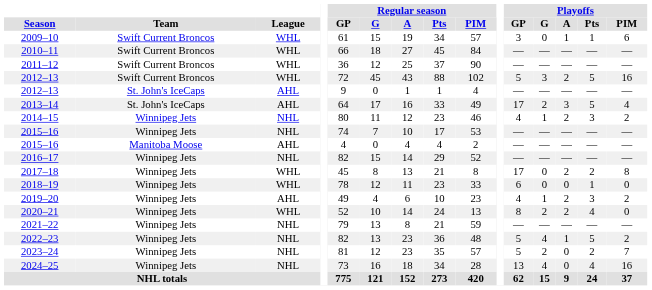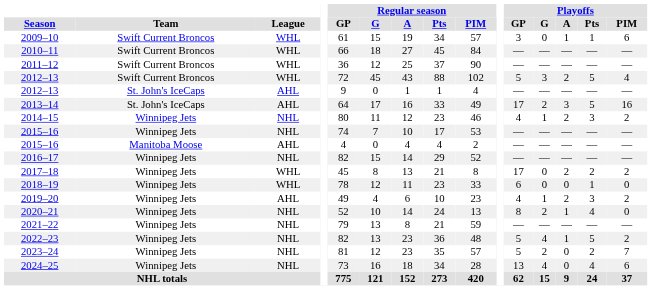 <table border="0" cellpadding="1" cellspacing="0" style="text-align:center; width:60em;">
 <tr bgcolor="#e0e0e0">
 <th colspan="3" bgcolor="#ffffff"> </th>
 <th rowspan="99" bgcolor="#ffffff"> </th>
 <th colspan="5"><a href='#'>Regular season</a></th>
 <th rowspan="99" bgcolor="#ffffff"> </th>
 <th colspan="5"><a href='#'>Playoffs</a></th>
 </tr>
 <tr bgcolor="#e0e0e0">
 <th><a href='#'>Season</a></th>
 <th>Team</th>
 <th>League</th>
 <th>GP</th>
 <th><a href='#'>G</a></th>
 <th><a href='#'>A</a></th>
 <th><a href='#'>Pts</a></th>
 <th><a href='#'>PIM</a></th>
 <th>GP</th>
 <th>G</th>
 <th>A</th>
 <th>Pts</th>
 <th>PIM</th>
 </tr>
 <tr>
 <td><a href='#'>2009–10</a></td>
 <td><a href='#'>Swift Current Broncos</a></td>
 <td><a href='#'>WHL</a></td>
 <td>61</td>
 <td>15</td>
 <td>19</td>
 <td>34</td>
 <td>57</td>
 <td>3</td>
 <td>0</td>
 <td>1</td>
 <td>1</td>
 <td>6</td>
 </tr>
 <tr bgcolor="#f0f0f0">
 <td><a href='#'>2010–11</a></td>
 <td>Swift Current Broncos</td>
 <td>WHL</td>
 <td>66</td>
 <td>18</td>
 <td>27</td>
 <td>45</td>
 <td>84</td>
 <td>—</td>
 <td>—</td>
 <td>—</td>
 <td>—</td>
 <td>—</td>
 </tr>
 <tr>
 <td><a href='#'>2011–12</a></td>
 <td>Swift Current Broncos</td>
 <td>WHL</td>
 <td>36</td>
 <td>12</td>
 <td>25</td>
 <td>37</td>
 <td>90</td>
 <td>—</td>
 <td>—</td>
 <td>—</td>
 <td>—</td>
 <td>—</td>
 </tr>
 <tr bgcolor="#f0f0f0">
 <td><a href='#'>2012–13</a></td>
 <td>Swift Current Broncos</td>
 <td>WHL</td>
 <td>72</td>
 <td>45</td>
 <td>43</td>
 <td>88</td>
 <td>102</td>
 <td>5</td>
 <td>3</td>
 <td>2</td>
 <td>5</td>
-<td>16</td>
+<td>4</td>
 </tr>
 <tr>
 <td><a href='#'>2012–13</a></td>
 <td><a href='#'>St. John's IceCaps</a></td>
 <td><a href='#'>AHL</a></td>
 <td>9</td>
 <td>0</td>
 <td>1</td>
 <td>1</td>
 <td>4</td>
 <td>—</td>
 <td>—</td>
 <td>—</td>
 <td>—</td>
 <td>—</td>
 </tr>
 <tr bgcolor="#f0f0f0">
 <td><a href='#'>2013–14</a></td>
 <td>St. John's IceCaps</td>
 <td>AHL</td>
 <td>64</td>
 <td>17</td>
 <td>16</td>
 <td>33</td>
 <td>49</td>
 <td>17</td>
 <td>2</td>
 <td>3</td>
 <td>5</td>
-<td>4</td>
+<td>16</td>
 </tr>
 <tr>
 <td><a href='#'>2014–15</a></td>
 <td><a href='#'>Winnipeg Jets</a></td>
 <td><a href='#'>NHL</a></td>
 <td>80</td>
 <td>11</td>
 <td>12</td>
 <td>23</td>
 <td>46</td>
 <td>4</td>
 <td>1</td>
 <td>2</td>
 <td>3</td>
 <td>2</td>
 </tr>
 <tr bgcolor="#f0f0f0">
 <td><a href='#'>2015–16</a></td>
 <td>Winnipeg Jets</td>
 <td>NHL</td>
 <td>74</td>
 <td>7</td>
 <td>10</td>
 <td>17</td>
 <td>53</td>
 <td>—</td>
 <td>—</td>
 <td>—</td>
 <td>—</td>
 <td>—</td>
 </tr>
 <tr>
 <td><a href='#'>2015–16</a></td>
 <td><a href='#'>Manitoba Moose</a></td>
 <td>AHL</td>
 <td>4</td>
 <td>0</td>
 <td>4</td>
 <td>4</td>
 <td>2</td>
 <td>—</td>
 <td>—</td>
 <td>—</td>
 <td>—</td>
 <td>—</td>
 </tr>
 <tr bgcolor="#f0f0f0">
 <td><a href='#'>2016–17</a></td>
 <td>Winnipeg Jets</td>
 <td>NHL</td>
 <td>82</td>
 <td>15</td>
 <td>14</td>
 <td>29</td>
 <td>52</td>
 <td>—</td>
 <td>—</td>
 <td>—</td>
 <td>—</td>
 <td>—</td>
 </tr>
 <tr>
 <td><a href='#'>2017–18</a></td>
 <td>Winnipeg Jets</td>
 <td>WHL</td>
 <td>45</td>
 <td>8</td>
 <td>13</td>
 <td>21</td>
 <td>8</td>
 <td>17</td>
 <td>0</td>
 <td>2</td>
 <td>2</td>
-<td>8</td>
+<td>2</td>
 </tr>
 <tr bgcolor="f0f0f0">
 <td><a href='#'>2018–19</a></td>
 <td>Winnipeg Jets</td>
 <td>WHL</td>
 <td>78</td>
 <td>12</td>
 <td>11</td>
 <td>23</td>
 <td>33</td>
 <td>6</td>
 <td>0</td>
 <td>0</td>
 <td>1</td>
 <td>0</td>
 </tr>
 <tr>
 <td><a href='#'>2019–20</a></td>
 <td>Winnipeg Jets</td>
 <td>AHL</td>
 <td>49</td>
 <td>4</td>
 <td>6</td>
 <td>10</td>
 <td>23</td>
 <td>4</td>
 <td>1</td>
 <td>2</td>
 <td>3</td>
 <td>2</td>
 </tr>
 <tr bgcolor="f0f0f0">
 <td><a href='#'>2020–21</a></td>
 <td>Winnipeg Jets</td>
-<td>WHL</td>
+<td>NHL</td>
 <td>52</td>
 <td>10</td>
 <td>14</td>
 <td>24</td>
 <td>13</td>
 <td>8</td>
 <td>2</td>
-<td>2</td>
+<td>1</td>
 <td>4</td>
 <td>0</td>
 </tr>
 <tr>
 <td><a href='#'>2021–22</a></td>
 <td>Winnipeg Jets</td>
 <td>NHL</td>
 <td>79</td>
 <td>13</td>
 <td>8</td>
 <td>21</td>
 <td>59</td>
 <td>—</td>
 <td>—</td>
 <td>—</td>
 <td>—</td>
 <td>—</td>
 </tr>
 <tr bgcolor="f0f0f0">
 <td><a href='#'>2022–23</a></td>
 <td>Winnipeg Jets</td>
 <td>NHL</td>
 <td>82</td>
 <td>13</td>
 <td>23</td>
 <td>36</td>
 <td>48</td>
 <td>5</td>
 <td>4</td>
 <td>1</td>
 <td>5</td>
 <td>2</td>
 </tr>
 <tr>
 <td><a href='#'>2023–24</a></td>
 <td>Winnipeg Jets</td>
 <td>NHL</td>
 <td>81</td>
 <td>12</td>
 <td>23</td>
 <td>35</td>
 <td>57</td>
 <td>5</td>
 <td>2</td>
 <td>0</td>
 <td>2</td>
 <td>7</td>
 </tr>
 <tr bgcolor="f0f0f0">
 <td><a href='#'>2024–25</a></td>
 <td>Winnipeg Jets</td>
 <td>NHL</td>
 <td>73</td>
 <td>16</td>
 <td>18</td>
 <td>34</td>
 <td>28</td>
 <td>13</td>
 <td>4</td>
 <td>0</td>
 <td>4</td>
-<td>16</td>
+<td>6</td>
 </tr>
 <tr bgcolor="#e0e0e0">
 <th colspan="3">NHL totals</th>
 <th>775</th>
 <th>121</th>
 <th>152</th>
 <th>273</th>
 <th>420</th>
 <th>62</th>
 <th>15</th>
 <th>9</th>
 <th>24</th>
 <th>37</th>
 </tr>
 </table>
